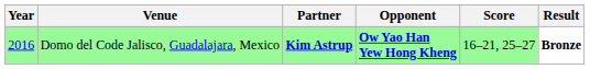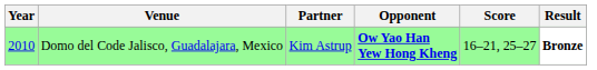 <table class="sortable wikitable" style="font-size: 90%;">
 <tr>
 <th>Year</th>
 <th>Venue</th>
 <th>Partner</th>
 <th>Opponent</th>
 <th>Score</th>
 <th>Result</th>
 </tr>
 <tr style="background:#98FB98">
-<td align="center"><a href='#'>2016</a></td>
+<td align="center"><a href='#'>2010</a></td>
 <td align="left">Domo del Code Jalisco, <a href='#'>Guadalajara</a>, Mexico</td>
-<td align="left"><strong> <a href='#'>Kim Astrup</a></strong></td>
+<td align="left"> <a href='#'>Kim Astrup</a></td>
 <td align="left"><strong> <a href='#'>Ow Yao Han</a><br> <a href='#'>Yew Hong Kheng</a></strong></td>
 <td align="left">16–21, 25–27</td>
 <td style="text-align:left; background:white"> <strong>Bronze</strong></td>
 </tr>
 </table>
